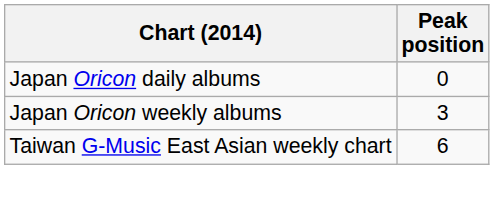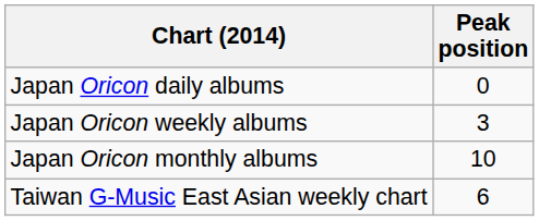 <table class="wikitable sortable">
 <tr>
 <th>Chart (2014)</th>
 <th>Peak<br>position</th>
 </tr>
 <tr>
 <td>Japan <em><a href='#'>Oricon</a></em> daily albums</td>
 <td align="center">0</td>
 </tr>
 <tr>
 <td>Japan <em>Oricon</em> weekly albums</td>
 <td align="center">3</td>
 </tr>
 <tr>
+<td>Japan <em>Oricon</em> monthly albums</td>
+<td align="center">10</td>
+</tr>
+<tr>
 <td>Taiwan <a href='#'>G-Music</a> East Asian weekly chart</td>
 <td align="center">6</td>
 </tr>
 </table>
